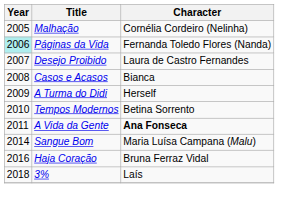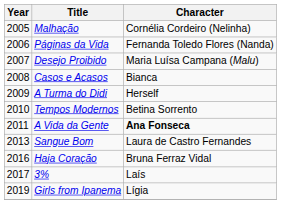 <table class="wikitable">
 <tr>
 <th>Year</th>
 <th>Title</th>
 <th>Character</th>
 </tr>
 <tr>
 <td>2005</td>
 <td><em><a href='#'>Malhação</a></em></td>
 <td>Cornélia Cordeiro (Nelinha)</td>
 </tr>
 <tr>
-<td style="background: paleturquoise;">2006</td>
+<td>2006</td>
 <td><em><a href='#'>Páginas da Vida</a></em></td>
 <td>Fernanda Toledo Flores (Nanda)</td>
 </tr>
 <tr>
 <td>2007</td>
 <td><em><a href='#'>Desejo Proibido</a></em></td>
-<td>Laura de Castro Fernandes</td>
+<td>Maria Luísa Campana (<em>Malu</em>)</td>
 </tr>
 <tr>
 <td>2008</td>
 <td><em><a href='#'>Casos e Acasos</a></em></td>
 <td>Bianca</td>
 </tr>
 <tr>
 <td>2009</td>
 <td><em><a href='#'>A Turma do Didi</a></em></td>
 <td>Herself</td>
 </tr>
 <tr>
 <td>2010</td>
 <td><em><a href='#'>Tempos Modernos</a></em></td>
 <td>Betina Sorrento</td>
 </tr>
 <tr>
 <td>2011</td>
 <td><em><a href='#'>A Vida da Gente</a></em></td>
 <td><strong>Ana Fonseca</strong></td>
 </tr>
 <tr>
-<td>2014</td>
+<td>2013</td>
 <td><em><a href='#'>Sangue Bom</a></em></td>
-<td>Maria Luísa Campana (<em>Malu</em>)</td>
+<td>Laura de Castro Fernandes</td>
 </tr>
 <tr>
 <td>2016</td>
 <td><em><a href='#'>Haja Coração</a></em></td>
 <td>Bruna Ferraz Vidal</td>
 </tr>
 <tr>
-<td>2018</td>
+<td>2017</td>
 <td><em><a href='#'>3%</a></em></td>
 <td>Laís</td>
 </tr>
 <tr>
+<td>2019</td>
+<td><em><a href='#'>Girls from Ipanema</a></em></td>
+<td>Lígia</td>
+</tr>
+<tr>
 </tr>
 </table>
